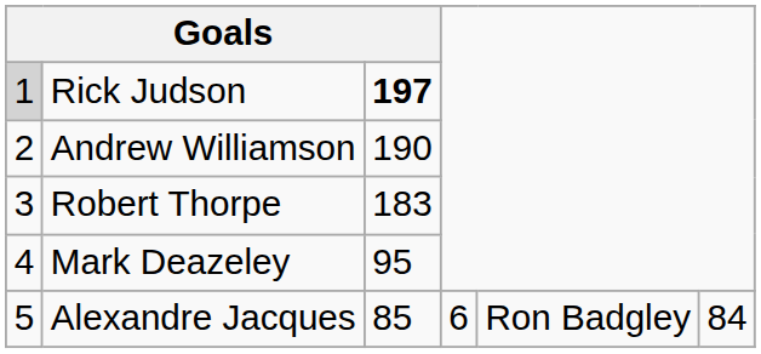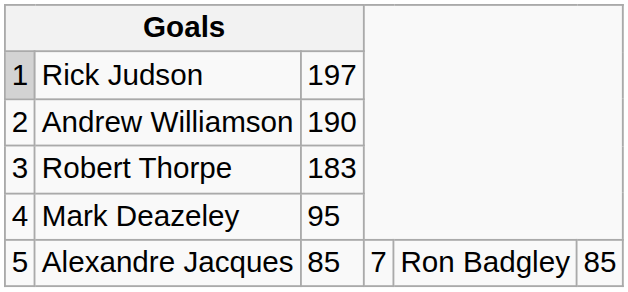 <table class="wikitable">
 <tr>
 <th colspan=3>Goals</th>
 </tr>
 <tr>
 <td style="background: lightgrey;">1</td>
 <td>Rick Judson</td>
-<td><strong>197</strong></td>
+<td>197</td>
 </tr>
 <tr>
 <td>2</td>
 <td>Andrew Williamson</td>
 <td>190</td>
 </tr>
 <tr>
 <td>3</td>
 <td>Robert Thorpe</td>
 <td>183</td>
 </tr>
 <tr>
 <td>4</td>
 <td>Mark Deazeley</td>
 <td>95</td>
 </tr>
 <tr>
 <td>5</td>
 <td>Alexandre Jacques</td>
 <td>85</td>
-<td>6</td>
+<td>7</td>
 <td>Ron Badgley</td>
-<td>84</td>
+<td>85</td>
 </tr>
 </table>
